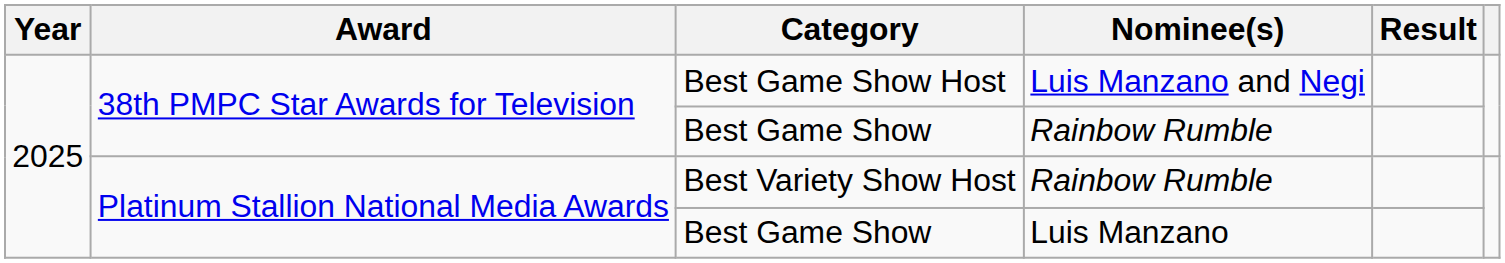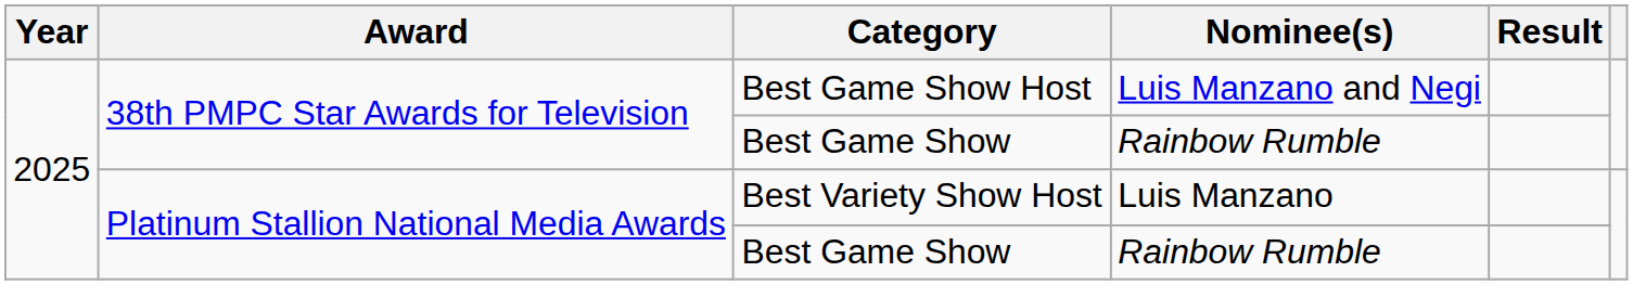 <table class="wikitable sortable">
 <tr>
 <th>Year</th>
 <th>Award</th>
 <th>Category</th>
 <th>Nominee(s)</th>
 <th>Result</th>
 <th></th>
 </tr>
 <tr>
 <td rowspan="4" align="center">2025</td>
 <td rowspan="2"><a href='#'>38th PMPC Star Awards for Television</a></td>
 <td>Best Game Show Host</td>
 <td><a href='#'>Luis Manzano</a> and <a href='#'>Negi</a></td>
 <td></td>
 <td rowspan="2" align="center"></td>
 </tr>
 <tr>
 <td>Best Game Show</td>
 <td><em>Rainbow Rumble</em></td>
 <td></td>
 </tr>
 <tr>
 <td rowspan="2"><a href='#'>Platinum Stallion National Media Awards</a></td>
 <td>Best Variety Show Host</td>
-<td><em>Rainbow Rumble</em></td>
+<td>Luis Manzano</td>
 <td></td>
 <td rowspan="2" align="center"></td>
 </tr>
 <tr>
 <td>Best Game Show</td>
-<td>Luis Manzano</td>
+<td><em>Rainbow Rumble</em></td>
 <td></td>
 </tr>
 </table>
